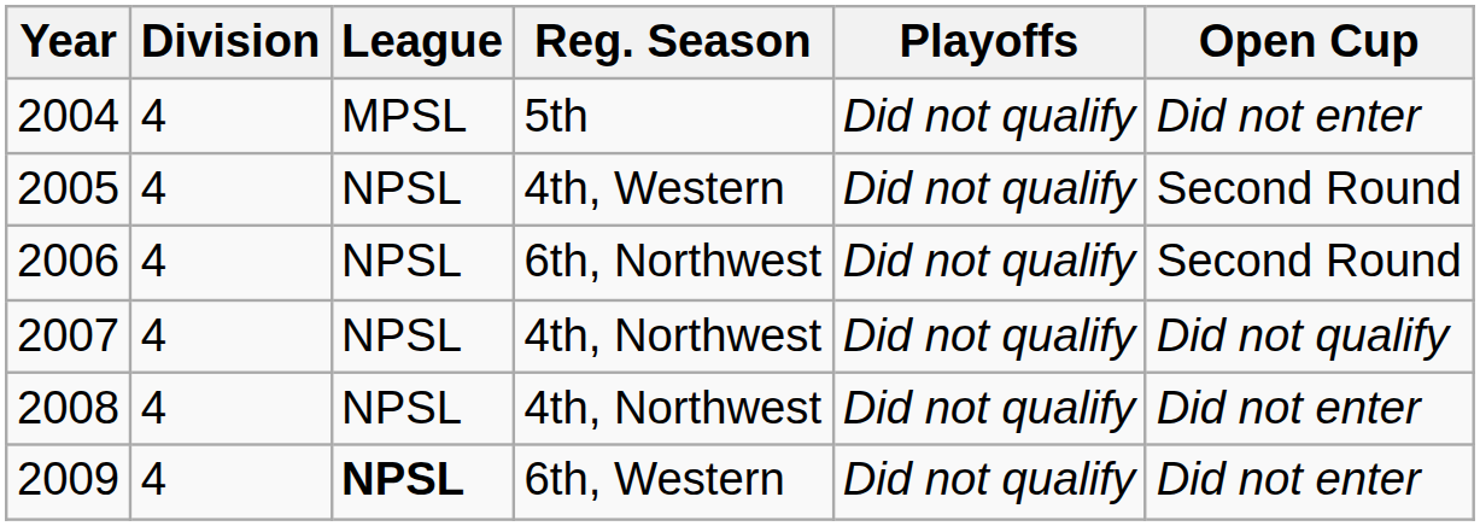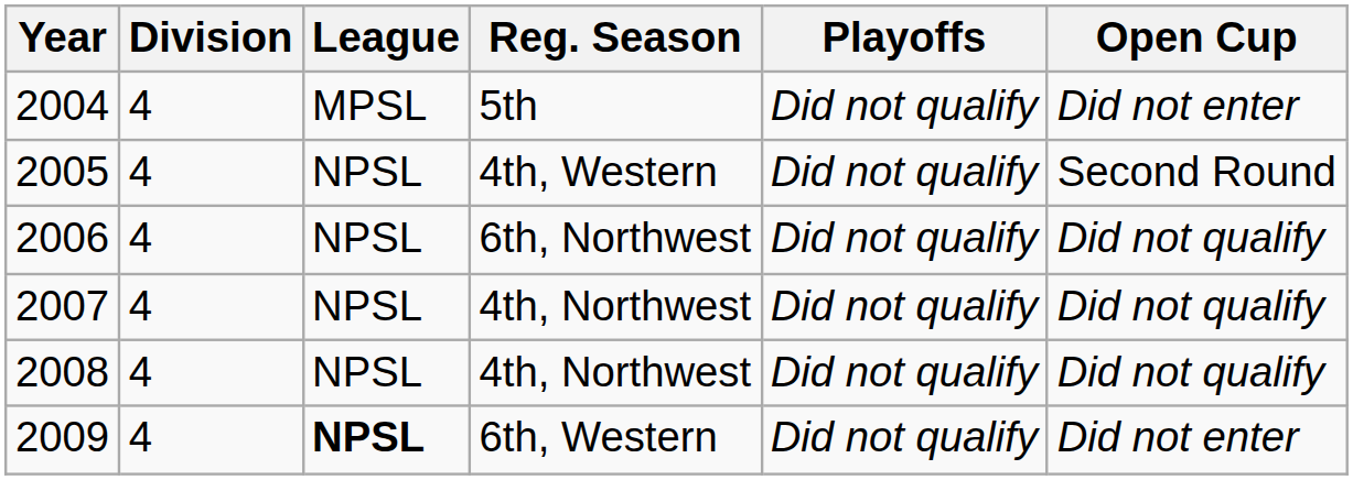 <table class="wikitable">
 <tr>
 <th>Year</th>
 <th>Division</th>
 <th>League</th>
 <th>Reg. Season</th>
 <th>Playoffs</th>
 <th>Open Cup</th>
 </tr>
 <tr>
 <td>2004</td>
 <td>4</td>
 <td>MPSL</td>
 <td>5th</td>
 <td><em>Did not qualify</em></td>
 <td><em>Did not enter</em></td>
 </tr>
 <tr>
 <td>2005</td>
 <td>4</td>
 <td>NPSL</td>
 <td>4th, Western</td>
 <td><em>Did not qualify</em></td>
 <td>Second Round</td>
 </tr>
 <tr>
 <td>2006</td>
 <td>4</td>
 <td>NPSL</td>
 <td>6th, Northwest</td>
 <td><em>Did not qualify</em></td>
-<td>Second Round</td>
+<td><em>Did not qualify</em></td>
 </tr>
 <tr>
 <td>2007</td>
 <td>4</td>
 <td>NPSL</td>
 <td>4th, Northwest</td>
 <td><em>Did not qualify</em></td>
 <td><em>Did not qualify</em></td>
 </tr>
 <tr>
 <td>2008</td>
 <td>4</td>
 <td>NPSL</td>
 <td>4th, Northwest</td>
 <td><em>Did not qualify</em></td>
-<td><em>Did not enter</em></td>
+<td><em>Did not qualify</em></td>
 </tr>
 <tr>
 <td>2009</td>
 <td>4</td>
 <td><strong>NPSL</strong></td>
 <td>6th, Western</td>
 <td><em>Did not qualify</em></td>
 <td><em>Did not enter</em></td>
 </tr>
 </table>
